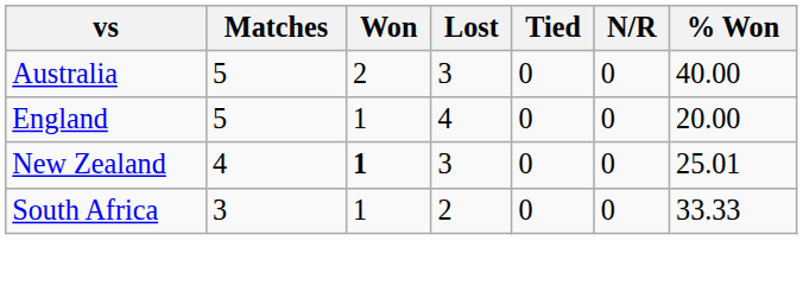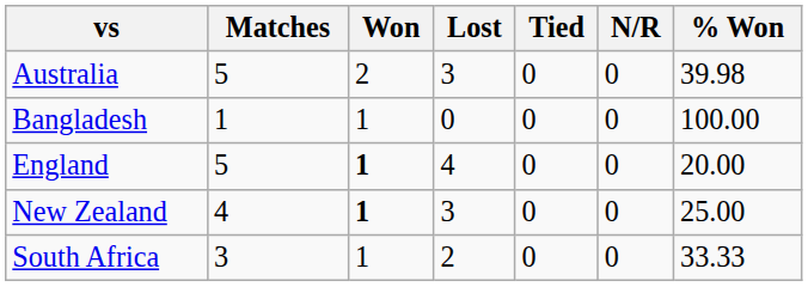 <table class="wikitable" width=50%>
 <tr>
 <th>vs</th>
 <th>Matches</th>
 <th>Won</th>
 <th>Lost</th>
 <th>Tied</th>
 <th>N/R</th>
 <th>% Won</th>
 </tr>
 <tr>
 <td> <a href='#'>Australia</a></td>
 <td>5</td>
 <td>2</td>
 <td>3</td>
 <td>0</td>
 <td>0</td>
-<td>40.00</td>
+<td>39.98</td>
+</tr>
+<tr>
+<td> <a href='#'>Bangladesh</a></td>
+<td>1</td>
+<td>1</td>
+<td>0</td>
+<td>0</td>
+<td>0</td>
+<td>100.00</td>
 </tr>
 <tr>
 <td> <a href='#'>England</a></td>
 <td>5</td>
-<td>1</td>
+<td><strong>1</strong></td>
 <td>4</td>
 <td>0</td>
 <td>0</td>
 <td>20.00</td>
 </tr>
 <tr>
 <td> <a href='#'>New Zealand</a></td>
 <td>4</td>
 <td><strong>1</strong></td>
 <td>3</td>
 <td>0</td>
 <td>0</td>
-<td>25.01</td>
+<td>25.00</td>
 </tr>
 <tr>
 <td> <a href='#'>South Africa</a></td>
 <td>3</td>
 <td>1</td>
 <td>2</td>
 <td>0</td>
 <td>0</td>
 <td>33.33</td>
 </tr>
 </table>
